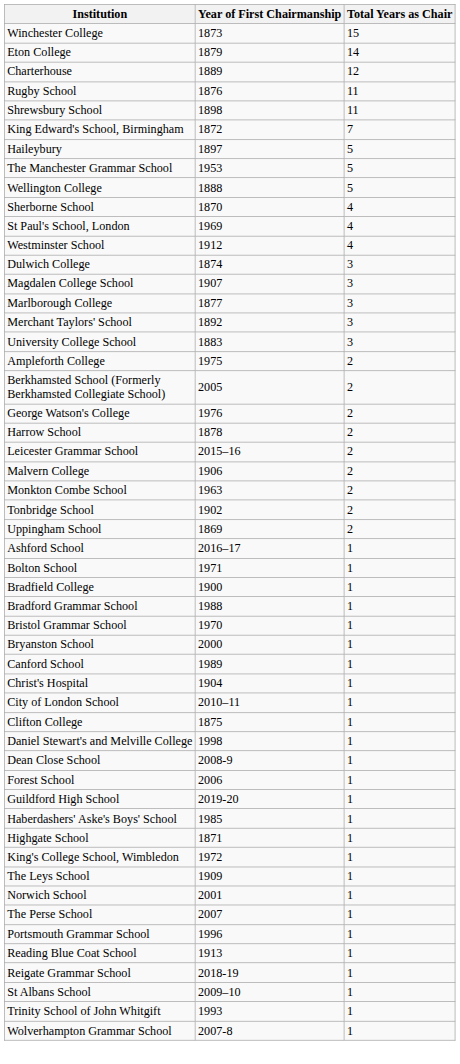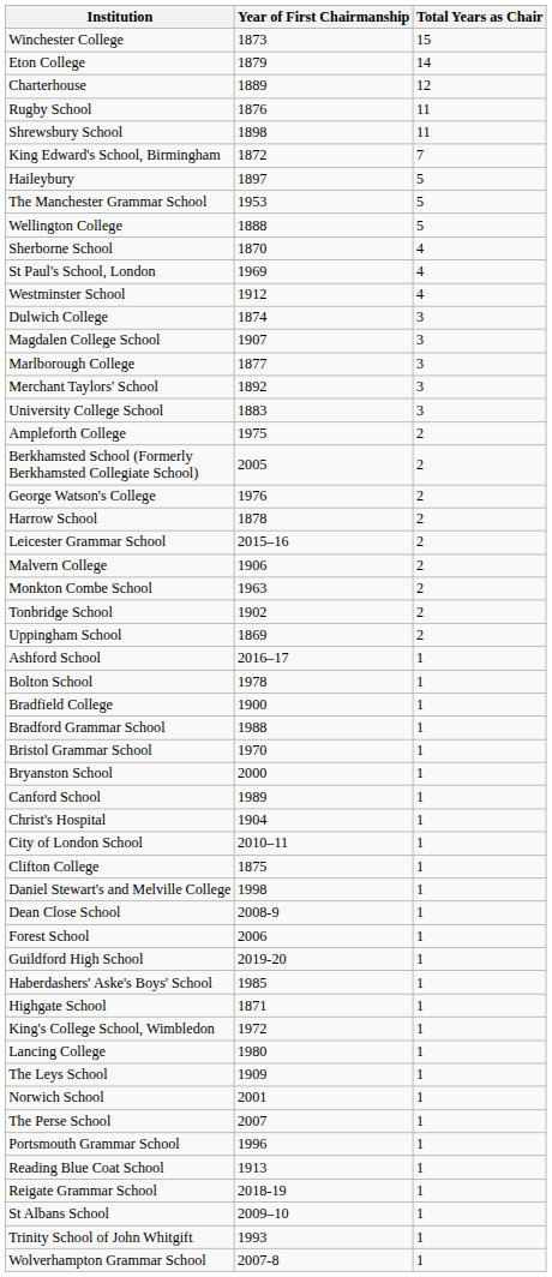 <table class="wikitable sortable">
 <tr>
 <th>Institution</th>
 <th>Year of First Chairmanship</th>
 <th>Total Years as Chair</th>
 </tr>
 <tr>
 <td>Winchester College</td>
 <td>1873</td>
 <td>15</td>
 </tr>
 <tr>
 <td>Eton College</td>
 <td>1879</td>
 <td>14</td>
 </tr>
 <tr>
 <td>Charterhouse</td>
 <td>1889</td>
 <td>12</td>
 </tr>
 <tr>
 <td>Rugby School</td>
 <td>1876</td>
 <td>11</td>
 </tr>
 <tr>
 <td>Shrewsbury School</td>
 <td>1898</td>
 <td>11</td>
 </tr>
 <tr>
 <td>King Edward's School, Birmingham</td>
 <td>1872</td>
 <td>7</td>
 </tr>
 <tr>
 <td>Haileybury</td>
 <td>1897</td>
 <td>5</td>
 </tr>
 <tr>
 <td>The Manchester Grammar School</td>
 <td>1953</td>
 <td>5</td>
 </tr>
 <tr>
 <td>Wellington College</td>
 <td>1888</td>
 <td>5</td>
 </tr>
 <tr>
 <td>Sherborne School</td>
 <td>1870</td>
 <td>4</td>
 </tr>
 <tr>
 <td>St Paul's School, London</td>
 <td>1969</td>
 <td>4</td>
 </tr>
 <tr>
 <td>Westminster School</td>
 <td>1912</td>
 <td>4</td>
 </tr>
 <tr>
 <td>Dulwich College</td>
 <td>1874</td>
 <td>3</td>
 </tr>
 <tr>
 <td>Magdalen College School</td>
 <td>1907</td>
 <td>3</td>
 </tr>
 <tr>
 <td>Marlborough College</td>
 <td>1877</td>
 <td>3</td>
 </tr>
 <tr>
 <td>Merchant Taylors' School</td>
 <td>1892</td>
 <td>3</td>
 </tr>
 <tr>
 <td>University College School</td>
 <td>1883</td>
 <td>3</td>
 </tr>
 <tr>
 <td>Ampleforth College</td>
 <td>1975</td>
 <td>2</td>
 </tr>
 <tr>
 <td>Berkhamsted School (Formerly<br>Berkhamsted Collegiate School)</td>
 <td>2005</td>
 <td>2</td>
 </tr>
 <tr>
 <td>George Watson's College</td>
 <td>1976</td>
 <td>2</td>
 </tr>
 <tr>
 <td>Harrow School</td>
 <td>1878</td>
 <td>2</td>
 </tr>
 <tr>
 <td>Leicester Grammar School</td>
 <td>2015–16</td>
 <td>2</td>
 </tr>
 <tr>
 <td>Malvern College</td>
 <td>1906</td>
 <td>2</td>
 </tr>
 <tr>
 <td>Monkton Combe School</td>
 <td>1963</td>
 <td>2</td>
 </tr>
 <tr>
 <td>Tonbridge School</td>
 <td>1902</td>
 <td>2</td>
 </tr>
 <tr>
 <td>Uppingham School</td>
 <td>1869</td>
 <td>2</td>
 </tr>
 <tr>
 <td>Ashford School</td>
 <td>2016–17</td>
 <td>1</td>
 </tr>
 <tr>
 <td>Bolton School</td>
-<td>1971</td>
+<td>1978</td>
 <td>1</td>
 </tr>
 <tr>
 <td>Bradfield College</td>
 <td>1900</td>
 <td>1</td>
 </tr>
 <tr>
 <td>Bradford Grammar School</td>
 <td>1988</td>
 <td>1</td>
 </tr>
 <tr>
 <td>Bristol Grammar School</td>
 <td>1970</td>
 <td>1</td>
 </tr>
 <tr>
 <td>Bryanston School</td>
 <td>2000</td>
 <td>1</td>
 </tr>
 <tr>
 <td>Canford School</td>
 <td>1989</td>
 <td>1</td>
 </tr>
 <tr>
 <td>Christ's Hospital</td>
 <td>1904</td>
 <td>1</td>
 </tr>
 <tr>
 <td>City of London School</td>
 <td>2010–11</td>
 <td>1</td>
 </tr>
 <tr>
 <td>Clifton College</td>
 <td>1875</td>
 <td>1</td>
 </tr>
 <tr>
 <td>Daniel Stewart's and Melville College</td>
 <td>1998</td>
 <td>1</td>
 </tr>
 <tr>
 <td>Dean Close School</td>
 <td>2008-9</td>
 <td>1</td>
 </tr>
 <tr>
 <td>Forest School</td>
 <td>2006</td>
 <td>1</td>
 </tr>
 <tr>
 <td>Guildford High School</td>
 <td>2019-20</td>
 <td>1</td>
 </tr>
 <tr>
 <td>Haberdashers' Aske's Boys' School</td>
 <td>1985</td>
 <td>1</td>
 </tr>
 <tr>
 <td>Highgate School</td>
 <td>1871</td>
 <td>1</td>
 </tr>
 <tr>
 <td>King's College School, Wimbledon</td>
 <td>1972</td>
 <td>1</td>
 </tr>
 <tr>
+<td>Lancing College</td>
+<td>1980</td>
+<td>1</td>
+</tr>
+<tr>
 <td>The Leys School</td>
 <td>1909</td>
 <td>1</td>
 </tr>
 <tr>
 <td>Norwich School</td>
 <td>2001</td>
 <td>1</td>
 </tr>
 <tr>
 <td>The Perse School</td>
 <td>2007</td>
 <td>1</td>
 </tr>
 <tr>
 <td>Portsmouth Grammar School</td>
 <td>1996</td>
 <td>1</td>
 </tr>
 <tr>
 <td>Reading Blue Coat School</td>
 <td>1913</td>
 <td>1</td>
 </tr>
 <tr>
 <td>Reigate Grammar School</td>
 <td>2018-19</td>
 <td>1</td>
 </tr>
 <tr>
 <td>St Albans School</td>
 <td>2009–10</td>
 <td>1</td>
 </tr>
 <tr>
 <td>Trinity School of John Whitgift</td>
 <td>1993</td>
 <td>1</td>
 </tr>
 <tr>
 <td>Wolverhampton Grammar School</td>
 <td>2007-8</td>
 <td>1</td>
 </tr>
 </table>
